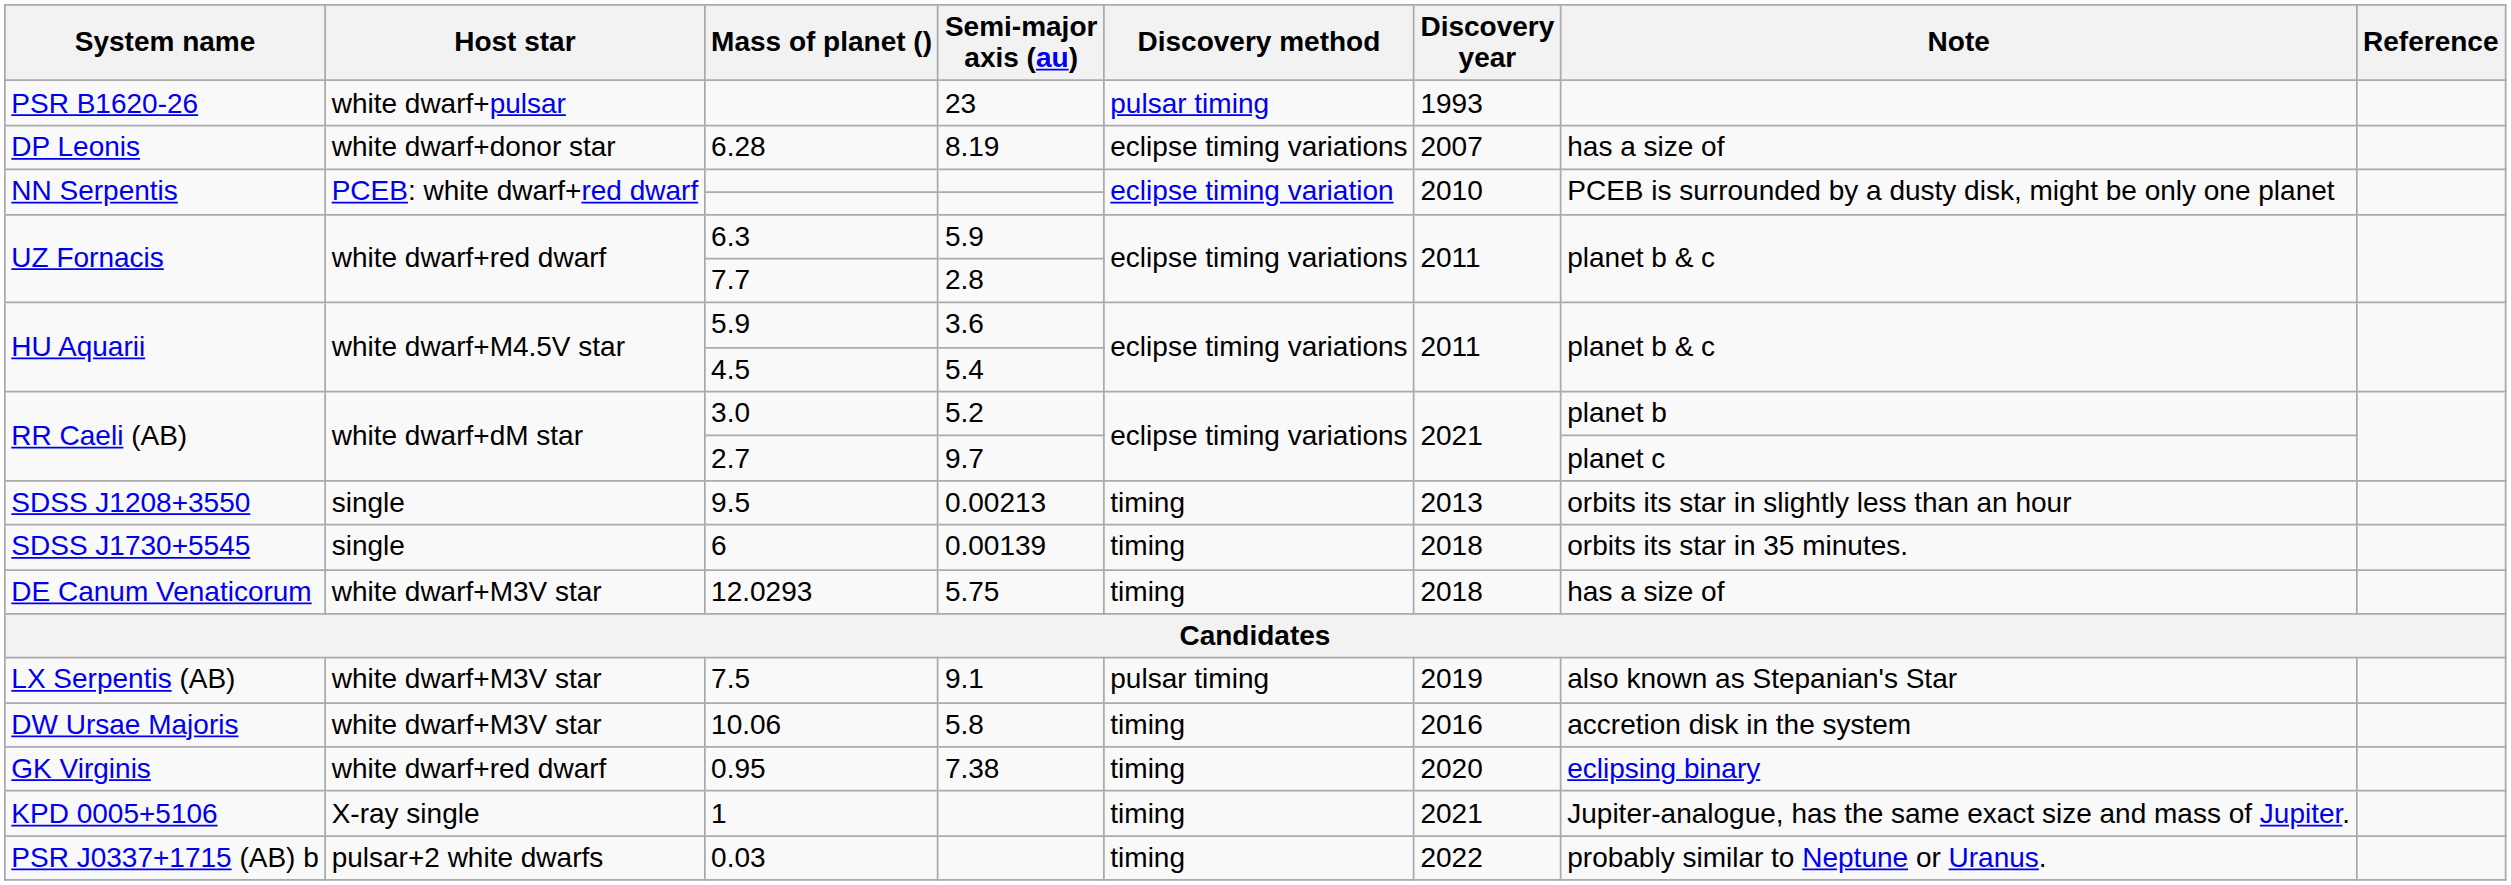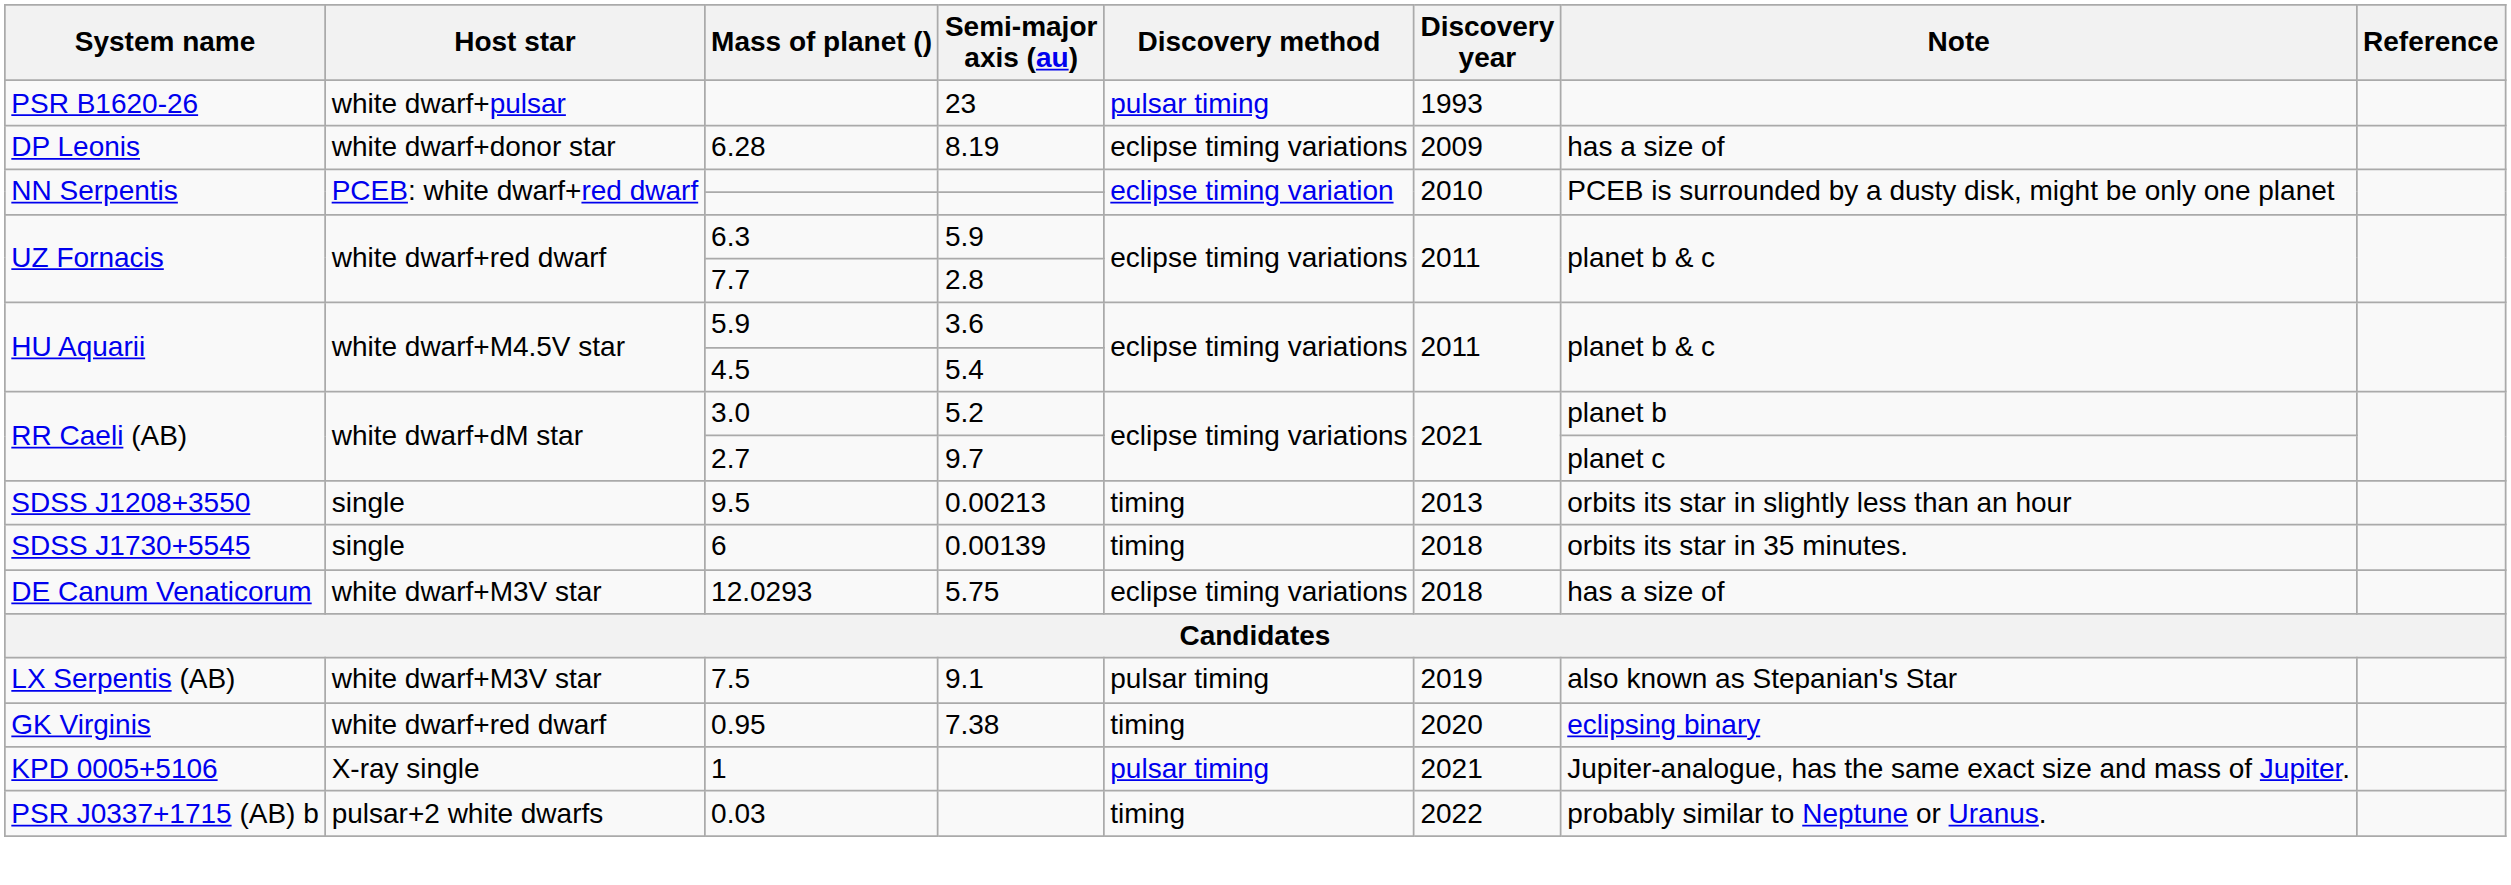 <table class="wikitable">
 <tr>
 <th>System name</th>
 <th>Host star</th>
 <th>Mass of planet ()</th>
 <th>Semi-major<br>axis (<a href='#'>au</a>)</th>
 <th>Discovery method</th>
 <th>Discovery<br>year</th>
 <th>Note</th>
 <th>Reference</th>
 </tr>
 <tr>
 <td><a href='#'>PSR B1620-26</a></td>
 <td>white dwarf+<a href='#'>pulsar</a></td>
 <td></td>
 <td>23</td>
 <td><a href='#'>pulsar timing</a></td>
 <td>1993</td>
 <td></td>
 <td></td>
 </tr>
 <tr>
 <td><a href='#'>DP Leonis</a></td>
 <td>white dwarf+donor star</td>
 <td>6.28</td>
 <td>8.19</td>
 <td>eclipse timing variations</td>
-<td>2007</td>
+<td>2009</td>
 <td>has a size of </td>
 <td></td>
 </tr>
 <tr>
 <td rowspan="2"><a href='#'>NN Serpentis</a></td>
 <td rowspan="2"><a href='#'>PCEB</a>: white dwarf+<a href='#'>red dwarf</a></td>
 <td></td>
 <td></td>
 <td rowspan="2"><a href='#'>eclipse timing variation</a></td>
 <td rowspan="2">2010</td>
 <td rowspan="2">PCEB is surrounded by a dusty disk, might be only one planet</td>
 <td rowspan="2"></td>
 </tr>
 <tr>
 <td></td>
 <td></td>
 </tr>
 <tr>
 <td rowspan="2"><a href='#'>UZ Fornacis</a></td>
 <td rowspan="2">white dwarf+red dwarf</td>
 <td>6.3</td>
 <td>5.9</td>
 <td rowspan="2">eclipse timing variations</td>
 <td rowspan="2">2011</td>
 <td rowspan="2">planet b & c</td>
 <td rowspan="2"></td>
 </tr>
 <tr>
 <td>7.7</td>
 <td>2.8</td>
 </tr>
 <tr>
 <td rowspan="2"><a href='#'>HU Aquarii</a></td>
 <td rowspan="2">white dwarf+M4.5V star</td>
 <td>5.9</td>
 <td>3.6</td>
 <td rowspan="2">eclipse timing variations</td>
 <td rowspan="2">2011</td>
 <td rowspan="2">planet b & c</td>
 <td rowspan="2"></td>
 </tr>
 <tr>
 <td>4.5</td>
 <td>5.4</td>
 </tr>
 <tr>
 <td rowspan="2"><a href='#'>RR Caeli</a> (AB)</td>
 <td rowspan="2">white dwarf+dM star</td>
 <td>3.0</td>
 <td>5.2</td>
 <td rowspan="2">eclipse timing variations</td>
 <td rowspan="2">2021</td>
 <td>planet b</td>
 <td rowspan="2"></td>
 </tr>
 <tr>
 <td>2.7</td>
 <td>9.7</td>
 <td>planet c</td>
 </tr>
 <tr>
 <td><a href='#'>SDSS J1208+3550</a></td>
 <td>single</td>
 <td>9.5</td>
 <td>0.00213</td>
 <td>timing</td>
 <td>2013</td>
 <td>orbits its star in slightly less than an hour</td>
 <td></td>
 </tr>
 <tr>
 <td><a href='#'>SDSS J1730+5545</a></td>
 <td>single</td>
 <td>6</td>
 <td>0.00139</td>
 <td>timing</td>
 <td>2018</td>
 <td>orbits its star in 35 minutes.</td>
 <td> </td>
 </tr>
 <tr>
 <td><a href='#'>DE Canum Venaticorum</a></td>
 <td>white dwarf+M3V star</td>
 <td>12.0293</td>
 <td>5.75</td>
-<td>timing</td>
+<td>eclipse timing variations</td>
 <td>2018</td>
 <td>has a size of </td>
 <td> </td>
 </tr>
 <tr>
 <th colspan="8">Candidates</th>
 </tr>
 <tr>
 <td><a href='#'>LX Serpentis</a> (AB)</td>
 <td>white dwarf+M3V star</td>
 <td>7.5</td>
 <td>9.1</td>
 <td>pulsar timing</td>
 <td>2019</td>
 <td>also known as Stepanian's Star</td>
 <td> </td>
 </tr>
 <tr>
-<td><a href='#'>DW Ursae Majoris</a></td>
-<td>white dwarf+M3V star</td>
-<td>10.06</td>
-<td>5.8</td>
-<td>timing</td>
-<td>2016</td>
-<td>accretion disk in the system</td>
-<td></td>
-</tr>
-<tr>
 <td><a href='#'>GK Virginis</a></td>
 <td>white dwarf+red dwarf</td>
 <td>0.95</td>
 <td>7.38</td>
 <td>timing</td>
 <td>2020</td>
 <td><a href='#'>eclipsing binary</a></td>
 <td></td>
 </tr>
 <tr>
 <td><a href='#'>KPD 0005+5106</a></td>
 <td>X-ray single</td>
 <td>1</td>
 <td></td>
-<td>timing</td>
+<td><a href='#'>pulsar timing</a></td>
 <td>2021</td>
 <td>Jupiter-analogue, has the same exact size and mass of <a href='#'>Jupiter</a>.</td>
 <td></td>
 </tr>
 <tr>
 <td><a href='#'>PSR J0337+1715</a> (AB) b</td>
 <td>pulsar+2 white dwarfs</td>
 <td>0.03</td>
 <td></td>
 <td>timing</td>
 <td>2022</td>
 <td>probably similar to <a href='#'>Neptune</a> or <a href='#'>Uranus</a>.</td>
 <td></td>
 </tr>
 </table>
